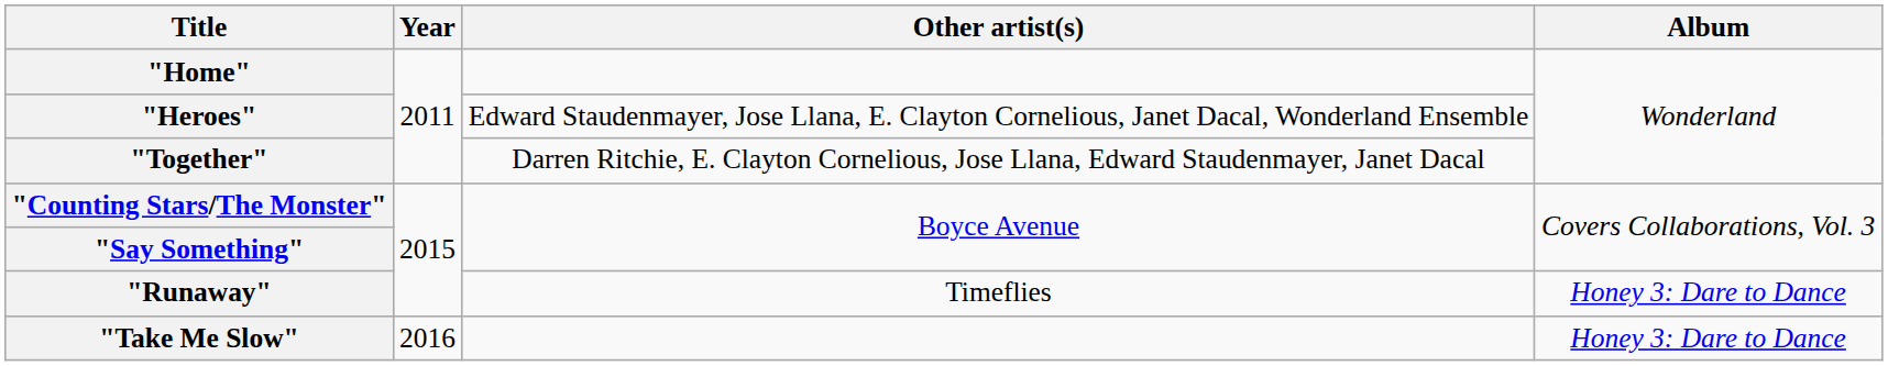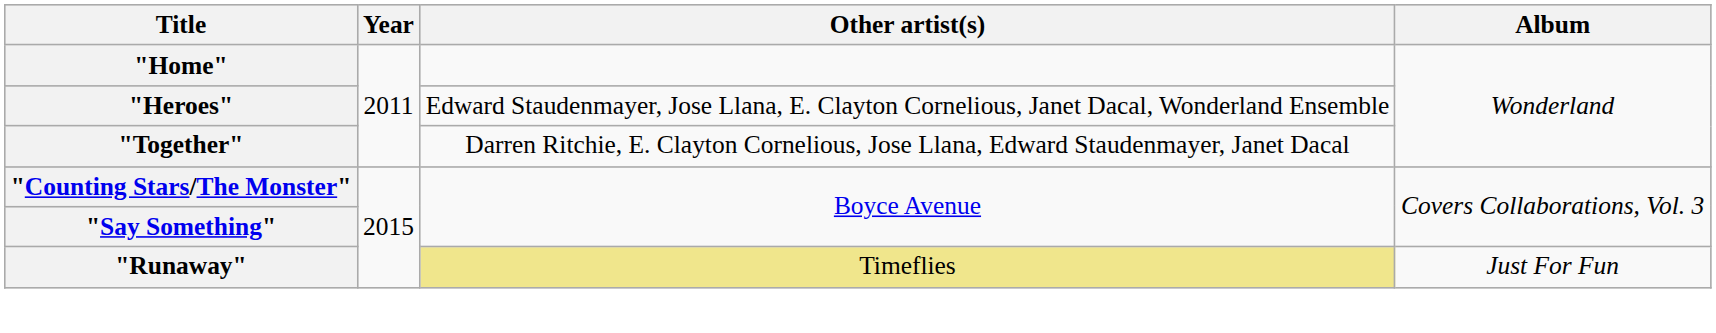 <table class="wikitable plainrowheaders" style="text-align:center;">
 <tr>
 <th scope="col">Title</th>
 <th scope="col">Year</th>
 <th scope="col">Other artist(s)</th>
 <th scope="col">Album</th>
 </tr>
 <tr>
 <th scope="row">"Home"</th>
 <td rowspan="3">2011</td>
 <td></td>
 <td rowspan="3"><em>Wonderland</em></td>
 </tr>
 <tr>
 <th scope="row">"Heroes"</th>
 <td>Edward Staudenmayer, Jose Llana, E. Clayton Cornelious, Janet Dacal, Wonderland Ensemble</td>
 </tr>
 <tr>
 <th scope="row">"Together"</th>
 <td>Darren Ritchie, E. Clayton Cornelious, Jose Llana, Edward Staudenmayer, Janet Dacal</td>
 </tr>
 <tr>
 <th scope="row">"<a href='#'>Counting Stars</a>/<a href='#'>The Monster</a>"</th>
 <td rowspan="3">2015</td>
 <td rowspan="2"><a href='#'>Boyce Avenue</a></td>
 <td rowspan="2"><em>Covers Collaborations, Vol. 3</em></td>
 </tr>
 <tr>
 <th scope="row">"<a href='#'>Say Something</a>"</th>
 </tr>
 <tr>
 <th scope="row">"Runaway"</th>
-<td>Timeflies</td>
-<td><em><a href='#'>Honey 3: Dare to Dance</a></em></td>
-</tr>
-<tr>
-<th scope="row">"Take Me Slow"</th>
-<td>2016</td>
-<td></td>
-<td><em><a href='#'>Honey 3: Dare to Dance</a></em></td>
+<td style="background: khaki;">Timeflies</td>
+<td><em>Just For Fun</em></td>
 </tr>
 </table>
